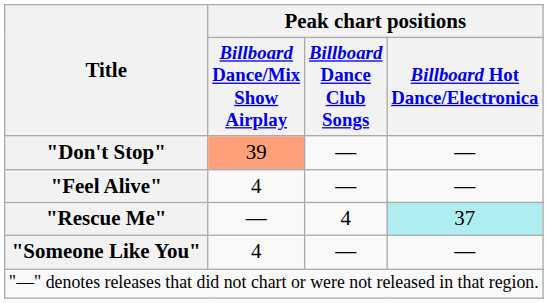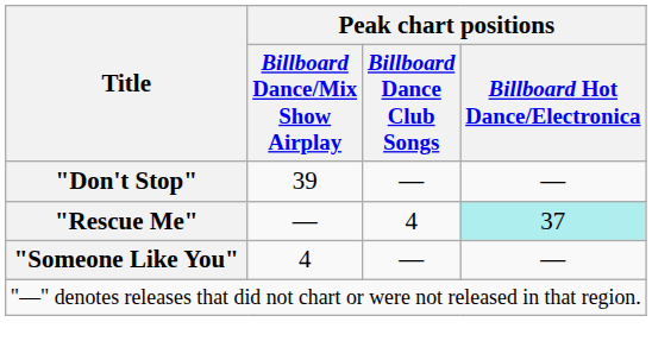 <table class="wikitable plainrowheaders" style="text-align:center">
 <tr>
 <th scope="col" rowspan="2">Title</th>
 <th scope="col" colspan="3">Peak chart positions</th>
 </tr>
 <tr>
 <th scope="col" style="font-size:90%; width:3em"><a href='#'><em>Billboard</em> Dance/Mix Show Airplay</a><br></th>
 <th scope="col" style="font-size:90%; width:3em"><a href='#'><em>Billboard</em> Dance Club Songs</a></th>
 <th scope="col" style="font-size:90%; width:3em"><a href='#'><em>Billboard</em> Hot Dance/Electronica</a></th>
 </tr>
 <tr>
 <th scope="row">"Don't Stop"</th>
-<td style="background: lightsalmon;">39</td>
-<td>—</td>
-<td>—</td>
-</tr>
-<tr>
-<th scope="row">"Feel Alive"</th>
-<td>4</td>
+<td>39</td>
 <td>—</td>
 <td>—</td>
 </tr>
 <tr>
 <th scope="row">"Rescue Me"</th>
 <td>—</td>
 <td>4</td>
 <td style="background: paleturquoise;">37</td>
 </tr>
 <tr>
 <th scope="row">"Someone Like You"</th>
 <td>4</td>
 <td>—</td>
 <td>—</td>
 </tr>
 <tr>
 <td colspan="4" style="font-size:85%">"—" denotes releases that did not chart or were not released in that region.</td>
 </tr>
 </table>
